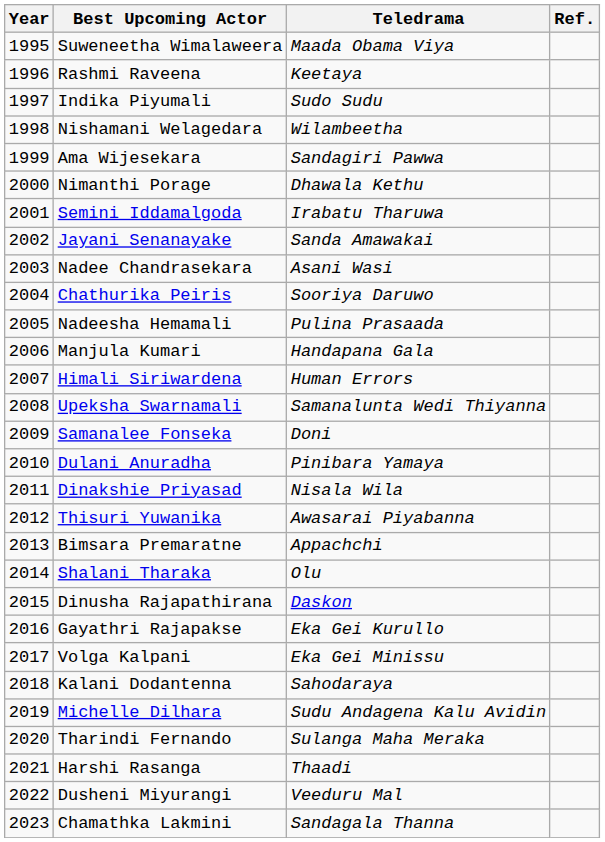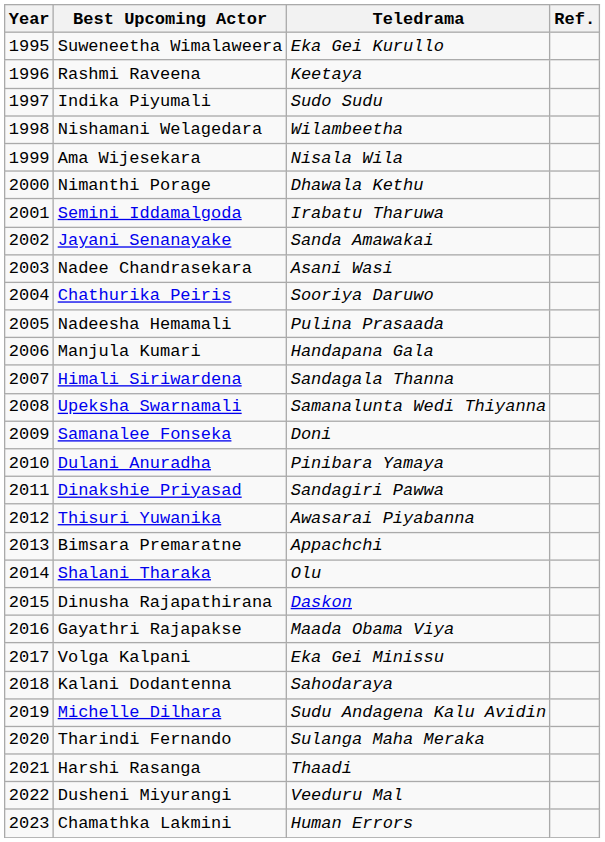 <table class="wikitable">
 <tr>
 <th>Year</th>
 <th>Best Upcoming Actor</th>
 <th>Teledrama</th>
 <th>Ref.</th>
 </tr>
 <tr>
 <td>1995</td>
 <td>Suweneetha Wimalaweera</td>
-<td><em>Maada Obama Viya</em></td>
+<td><em>Eka Gei Kurullo</em></td>
 <td></td>
 </tr>
 <tr>
 <td>1996</td>
 <td>Rashmi Raveena</td>
 <td><em>Keetaya</em></td>
 <td></td>
 </tr>
 <tr>
 <td>1997</td>
 <td>Indika Piyumali</td>
 <td><em>Sudo Sudu</em></td>
 <td></td>
 </tr>
 <tr>
 <td>1998</td>
 <td>Nishamani Welagedara</td>
 <td><em>Wilambeetha</em></td>
 <td></td>
 </tr>
 <tr>
 <td>1999</td>
 <td>Ama Wijesekara</td>
-<td><em>Sandagiri Pawwa</em></td>
+<td><em>Nisala Wila</em></td>
 <td></td>
 </tr>
 <tr>
 <td>2000</td>
 <td>Nimanthi Porage</td>
 <td><em>Dhawala Kethu</em></td>
 <td></td>
 </tr>
 <tr>
 <td>2001</td>
 <td><a href='#'>Semini Iddamalgoda</a></td>
 <td><em>Irabatu Tharuwa</em></td>
 <td></td>
 </tr>
 <tr>
 <td>2002</td>
 <td><a href='#'>Jayani Senanayake</a></td>
 <td><em>Sanda Amawakai</em></td>
 <td></td>
 </tr>
 <tr>
 <td>2003</td>
 <td>Nadee Chandrasekara</td>
 <td><em>Asani Wasi</em></td>
 <td></td>
 </tr>
 <tr>
 <td>2004</td>
 <td><a href='#'>Chathurika Peiris</a></td>
 <td><em>Sooriya Daruwo</em></td>
 <td></td>
 </tr>
 <tr>
 <td>2005</td>
 <td>Nadeesha Hemamali</td>
 <td><em>Pulina Prasaada</em></td>
 <td></td>
 </tr>
 <tr>
 <td>2006</td>
 <td>Manjula Kumari</td>
 <td><em>Handapana Gala</em></td>
 <td></td>
 </tr>
 <tr>
 <td>2007</td>
 <td><a href='#'>Himali Siriwardena</a></td>
-<td><em>Human Errors</em></td>
+<td><em>Sandagala Thanna</em></td>
 <td></td>
 </tr>
 <tr>
 <td>2008</td>
 <td><a href='#'>Upeksha Swarnamali</a></td>
 <td><em>Samanalunta Wedi Thiyanna</em></td>
 <td></td>
 </tr>
 <tr>
 <td>2009</td>
 <td><a href='#'>Samanalee Fonseka</a></td>
 <td><em>Doni</em></td>
 <td></td>
 </tr>
 <tr>
 <td>2010</td>
 <td><a href='#'>Dulani Anuradha</a></td>
 <td><em>Pinibara Yamaya</em></td>
 <td></td>
 </tr>
 <tr>
 <td>2011</td>
 <td><a href='#'>Dinakshie Priyasad</a></td>
-<td><em>Nisala Wila</em></td>
+<td><em>Sandagiri Pawwa</em></td>
 <td></td>
 </tr>
 <tr>
 <td>2012</td>
 <td><a href='#'>Thisuri Yuwanika</a></td>
 <td><em>Awasarai Piyabanna</em></td>
 <td></td>
 </tr>
 <tr>
 <td>2013</td>
 <td>Bimsara Premaratne</td>
 <td><em>Appachchi</em></td>
 <td></td>
 </tr>
 <tr>
 <td>2014</td>
 <td><a href='#'>Shalani Tharaka</a></td>
 <td><em>Olu</em></td>
 <td></td>
 </tr>
 <tr>
 <td>2015</td>
 <td>Dinusha Rajapathirana</td>
 <td><em><a href='#'>Daskon</a></em></td>
 <td></td>
 </tr>
 <tr>
 <td>2016</td>
 <td>Gayathri Rajapakse</td>
-<td><em>Eka Gei Kurullo</em></td>
+<td><em>Maada Obama Viya</em></td>
 <td></td>
 </tr>
 <tr>
 <td>2017</td>
 <td>Volga Kalpani</td>
 <td><em>Eka Gei Minissu</em></td>
 <td></td>
 </tr>
 <tr>
 <td>2018</td>
 <td>Kalani Dodantenna</td>
 <td><em>Sahodaraya</em></td>
 <td></td>
 </tr>
 <tr>
 <td>2019</td>
 <td><a href='#'>Michelle Dilhara</a></td>
 <td><em>Sudu Andagena Kalu Avidin</em></td>
 <td></td>
 </tr>
 <tr>
 <td>2020</td>
 <td>Tharindi Fernando</td>
 <td><em>Sulanga Maha Meraka</em></td>
 <td></td>
 </tr>
 <tr>
 <td>2021</td>
 <td>Harshi Rasanga</td>
 <td><em>Thaadi</em></td>
 <td></td>
 </tr>
 <tr>
 <td>2022</td>
 <td>Dusheni Miyurangi</td>
 <td><em>Veeduru Mal</em></td>
 <td></td>
 </tr>
 <tr>
 <td>2023</td>
 <td>Chamathka Lakmini</td>
-<td><em>Sandagala Thanna</em></td>
+<td><em>Human Errors</em></td>
 <td></td>
 </tr>
 </table>
